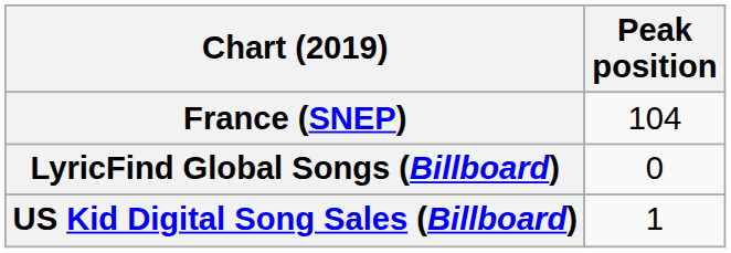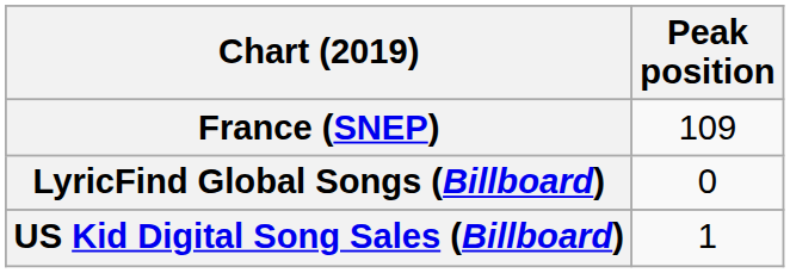 <table class="wikitable sortable plainrowheaders" style="text-align:center">
 <tr>
 <th scope="col">Chart (2019)</th>
 <th scope="col">Peak<br> position</th>
 </tr>
 <tr>
 <th scope="row">France (<a href='#'>SNEP</a>)</th>
-<td>104</td>
+<td>109</td>
 </tr>
 <tr>
 <th scope="row">LyricFind Global Songs (<em><a href='#'>Billboard</a></em>)</th>
 <td>0</td>
 </tr>
 <tr>
 <th scope="row">US <a href='#'>Kid Digital Song Sales</a> (<em><a href='#'>Billboard</a></em>)</th>
 <td>1</td>
 </tr>
 </table>
